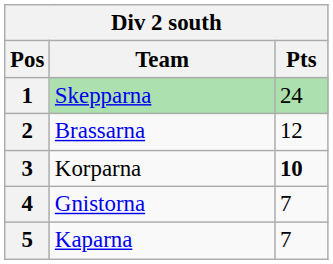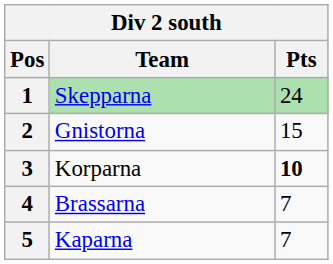 <table class="wikitable">
 <tr>
 <th colspan="3">Div 2 south</th>
 </tr>
 <tr>
 <th width=20>Pos</th>
 <th width=150>Team</th>
 <th width=30>Pts</th>
 </tr>
 <tr style="background:#ACE1AF;">
 <th>1</th>
 <td><a href='#'>Skepparna</a></td>
 <td>24</td>
 </tr>
 <tr>
 <th>2</th>
-<td><a href='#'>Brassarna</a></td>
-<td>12</td>
+<td><a href='#'>Gnistorna</a></td>
+<td>15</td>
 </tr>
 <tr>
 <th>3</th>
 <td>Korparna</td>
 <td><strong>10</strong></td>
 </tr>
 <tr>
 <th>4</th>
-<td><a href='#'>Gnistorna</a></td>
+<td><a href='#'>Brassarna</a></td>
 <td>7</td>
 </tr>
 <tr>
 <th>5</th>
 <td><a href='#'>Kaparna</a></td>
 <td>7</td>
 </tr>
 </table>
